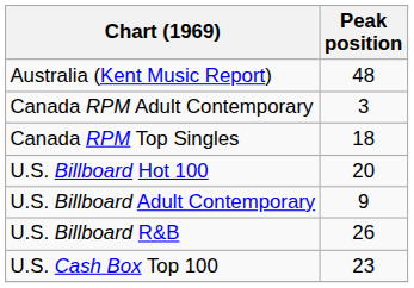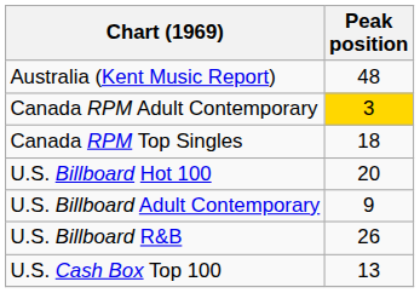 <table class="wikitable sortable">
 <tr>
 <th>Chart (1969)</th>
 <th>Peak<br>position</th>
 </tr>
 <tr>
 <td>Australia (<a href='#'>Kent Music Report</a>)</td>
 <td style="text-align:center;">48</td>
 </tr>
 <tr>
 <td>Canada <em>RPM</em> Adult Contemporary</td>
-<td style="text-align:center;">3</td>
+<td style="background: gold; text-align:center;">3</td>
 </tr>
 <tr>
 <td>Canada <em><a href='#'>RPM</a></em> Top Singles</td>
 <td style="text-align:center;">18</td>
 </tr>
 <tr>
 <td>U.S. <em><a href='#'>Billboard</a></em> <a href='#'>Hot 100</a></td>
 <td style="text-align:center;">20</td>
 </tr>
 <tr>
 <td>U.S. <em>Billboard</em> <a href='#'>Adult Contemporary</a></td>
 <td style="text-align:center;">9</td>
 </tr>
 <tr>
 <td>U.S. <em>Billboard</em> <a href='#'>R&B</a></td>
 <td style="text-align:center;">26</td>
 </tr>
 <tr>
 <td>U.S. <a href='#'><em>Cash Box</em></a> Top 100</td>
-<td align="center">23</td>
+<td align="center">13</td>
 </tr>
 <tr>
 </tr>
 </table>
